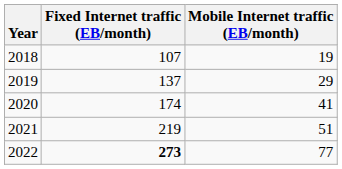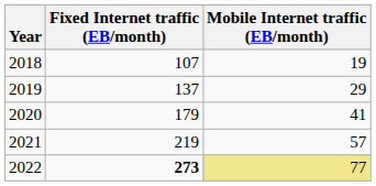 <table class="wikitable">
 <tr>
 <th> <br>Year</th>
 <th>Fixed Internet traffic<br>(<a href='#'>EB</a>/month)</th>
 <th>Mobile Internet traffic<br>(<a href='#'>EB</a>/month)</th>
 </tr>
 <tr>
 <td>2018</td>
 <td align=right>107</td>
 <td align=right>19</td>
 </tr>
 <tr>
 <td>2019</td>
 <td align=right>137</td>
 <td align=right>29</td>
 </tr>
 <tr>
 <td>2020</td>
-<td align=right>174</td>
+<td align=right>179</td>
 <td align=right>41</td>
 </tr>
 <tr>
 <td>2021</td>
 <td align=right>219</td>
-<td align=right>51</td>
+<td align=right>57</td>
 </tr>
 <tr>
 <td>2022</td>
 <td align=right><strong>273</strong></td>
-<td align=right>77</td>
+<td align=right style="background: khaki;">77</td>
 </tr>
 </table>
